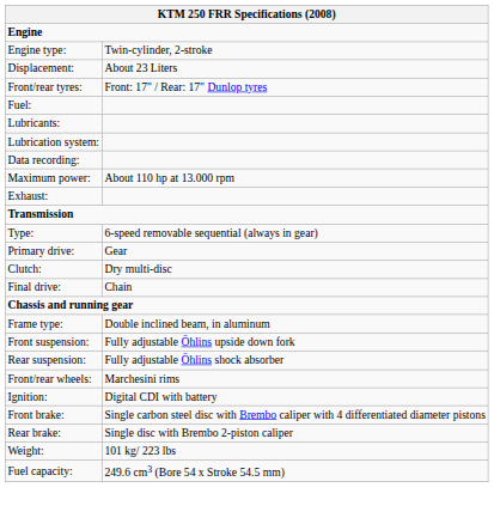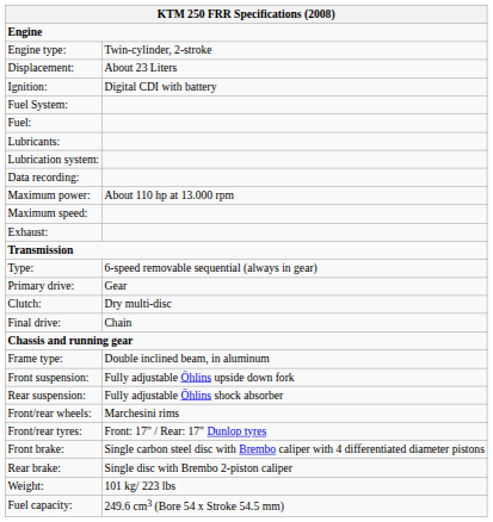 <table class="wikitable">
 <tr>
 <th colspan=2>KTM 250 FRR Specifications (2008)</th>
 </tr>
 <tr>
 <td colspan=2><strong>Engine</strong></td>
 </tr>
 <tr>
 <td>Engine type:</td>
 <td>Twin-cylinder, 2-stroke</td>
 </tr>
 <tr>
 <td>Displacement:</td>
 <td>About 23 Liters</td>
 </tr>
 <tr>
-<td>Front/rear tyres:</td>
-<td>Front: 17" / Rear: 17" <a href='#'>Dunlop tyres</a></td>
+<td>Ignition:</td>
+<td>Digital CDI with battery</td>
+</tr>
+<tr>
+<td>Fuel System:</td>
+<td></td>
 </tr>
 <tr>
 <td>Fuel:</td>
 <td></td>
 </tr>
 <tr>
 <td>Lubricants:</td>
 <td></td>
 </tr>
 <tr>
 <td>Lubrication system:</td>
 <td></td>
 </tr>
 <tr>
 <td>Data recording:</td>
 <td></td>
 </tr>
 <tr>
 <td>Maximum power:</td>
 <td>About 110 hp at 13.000 rpm</td>
+</tr>
+<tr>
+<td>Maximum speed:</td>
+<td></td>
 </tr>
 <tr>
 <td>Exhaust:</td>
 <td></td>
 </tr>
 <tr>
 <td colspan=2><strong>Transmission</strong></td>
 </tr>
 <tr>
 <td>Type:</td>
 <td>6-speed removable sequential (always in gear)</td>
 </tr>
 <tr>
 <td>Primary drive:</td>
 <td>Gear</td>
 </tr>
 <tr>
 <td>Clutch:</td>
 <td>Dry multi-disc</td>
 </tr>
 <tr>
 <td>Final drive:</td>
 <td>Chain</td>
 </tr>
 <tr>
 <td colspan=2><strong>Chassis and running gear</strong></td>
 </tr>
 <tr>
 <td>Frame type:</td>
 <td>Double inclined beam, in aluminum</td>
 </tr>
 <tr>
 <td>Front suspension:</td>
 <td>Fully adjustable <a href='#'>Öhlins</a> upside down fork</td>
 </tr>
 <tr>
 <td>Rear suspension:</td>
 <td>Fully adjustable <a href='#'>Öhlins</a> shock absorber</td>
 </tr>
 <tr>
 <td>Front/rear wheels:</td>
 <td>Marchesini rims</td>
 </tr>
 <tr>
-<td>Ignition:</td>
-<td>Digital CDI with battery</td>
+<td>Front/rear tyres:</td>
+<td>Front: 17" / Rear: 17" <a href='#'>Dunlop tyres</a></td>
 </tr>
 <tr>
 <td>Front brake:</td>
 <td>Single carbon steel disc with <a href='#'>Brembo</a> caliper with 4 differentiated diameter pistons</td>
 </tr>
 <tr>
 <td>Rear brake:</td>
 <td>Single disc with Brembo 2-piston caliper</td>
 </tr>
 <tr>
 <td>Weight:</td>
 <td>101 kg/ 223 lbs</td>
 </tr>
 <tr>
 <td>Fuel capacity:</td>
 <td>249.6 cm<sup>3</sup> (Bore 54 x Stroke 54.5 mm)</td>
 </tr>
 </table>
